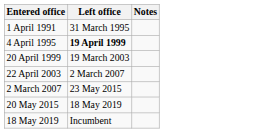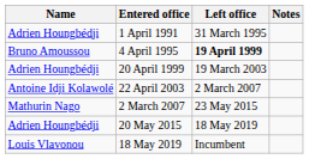 <table class="wikitable">
 <tr>
+<th>Name</th>
 <th>Entered office</th>
 <th>Left office</th>
 <th>Notes</th>
 </tr>
 <tr>
+<td><a href='#'>Adrien Houngbédji</a></td>
 <td>1 April 1991</td>
 <td>31 March 1995</td>
 <td></td>
 </tr>
 <tr>
+<td><a href='#'>Bruno Amoussou</a></td>
 <td>4 April 1995</td>
 <td><strong>19 April 1999</strong></td>
 <td></td>
 </tr>
 <tr>
+<td><a href='#'>Adrien Houngbédji</a></td>
 <td>20 April 1999</td>
 <td>19 March 2003</td>
 <td></td>
 </tr>
 <tr>
+<td><a href='#'>Antoine Idji Kolawolé</a></td>
 <td>22 April 2003</td>
 <td>2 March 2007</td>
 <td></td>
 </tr>
 <tr>
+<td><a href='#'>Mathurin Nago</a></td>
 <td>2 March 2007</td>
 <td>23 May 2015</td>
 <td></td>
 </tr>
 <tr>
+<td><a href='#'>Adrien Houngbédji</a></td>
 <td>20 May 2015</td>
 <td>18 May 2019</td>
 <td></td>
 </tr>
 <tr>
+<td><a href='#'>Louis Vlavonou</a></td>
 <td>18 May 2019</td>
 <td>Incumbent</td>
 <td></td>
 </tr>
 </table>
